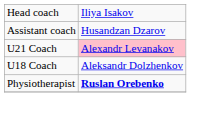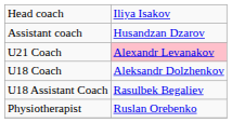 <table class="wikitable">
 <tr>
 <td>Head coach</td>
 <td> <a href='#'>Iliya Isakov</a></td>
 </tr>
 <tr>
 <td>Assistant coach</td>
 <td> <a href='#'>Husandzan Dzarov</a></td>
 </tr>
 <tr>
 <td>U21 Coach</td>
 <td style="background: pink;"> <a href='#'>Alexandr Levanakov</a></td>
 </tr>
 <tr>
 <td>U18 Coach</td>
 <td> <a href='#'>Aleksandr Dolzhenkov</a></td>
 </tr>
 <tr>
+<td>U18 Assistant Coach</td>
+<td> <a href='#'>Rasulbek Begaliev</a></td>
+</tr>
+<tr>
 <td>Physiotherapist</td>
-<td><strong> <a href='#'>Ruslan Orebenko</a></strong></td>
+<td> <a href='#'>Ruslan Orebenko</a></td>
 </tr>
 <tr>
 </tr>
 </table>
